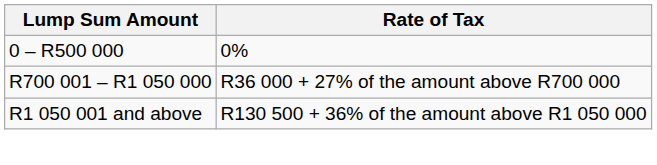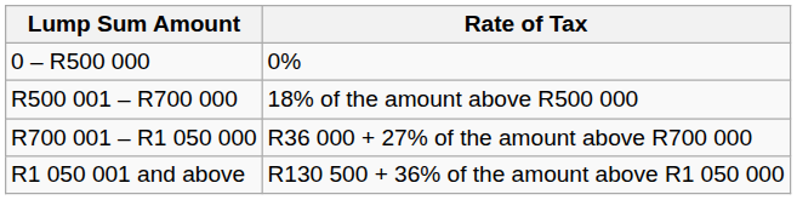 <table class="wikitable" style="font-size:97%">
 <tr>
 <th>Lump Sum Amount</th>
 <th>Rate of Tax</th>
 </tr>
 <tr>
 <td>0 – R500 000</td>
 <td>0%</td>
 </tr>
 <tr>
+<td>R500 001 – R700 000</td>
+<td>18% of the amount above R500 000</td>
+</tr>
+<tr>
 <td>R700 001 – R1 050 000</td>
 <td>R36 000 + 27% of the amount above R700 000</td>
 </tr>
 <tr>
 <td>R1 050 001 and above</td>
 <td>R130 500 + 36% of the amount above R1 050 000</td>
 </tr>
 </table>
